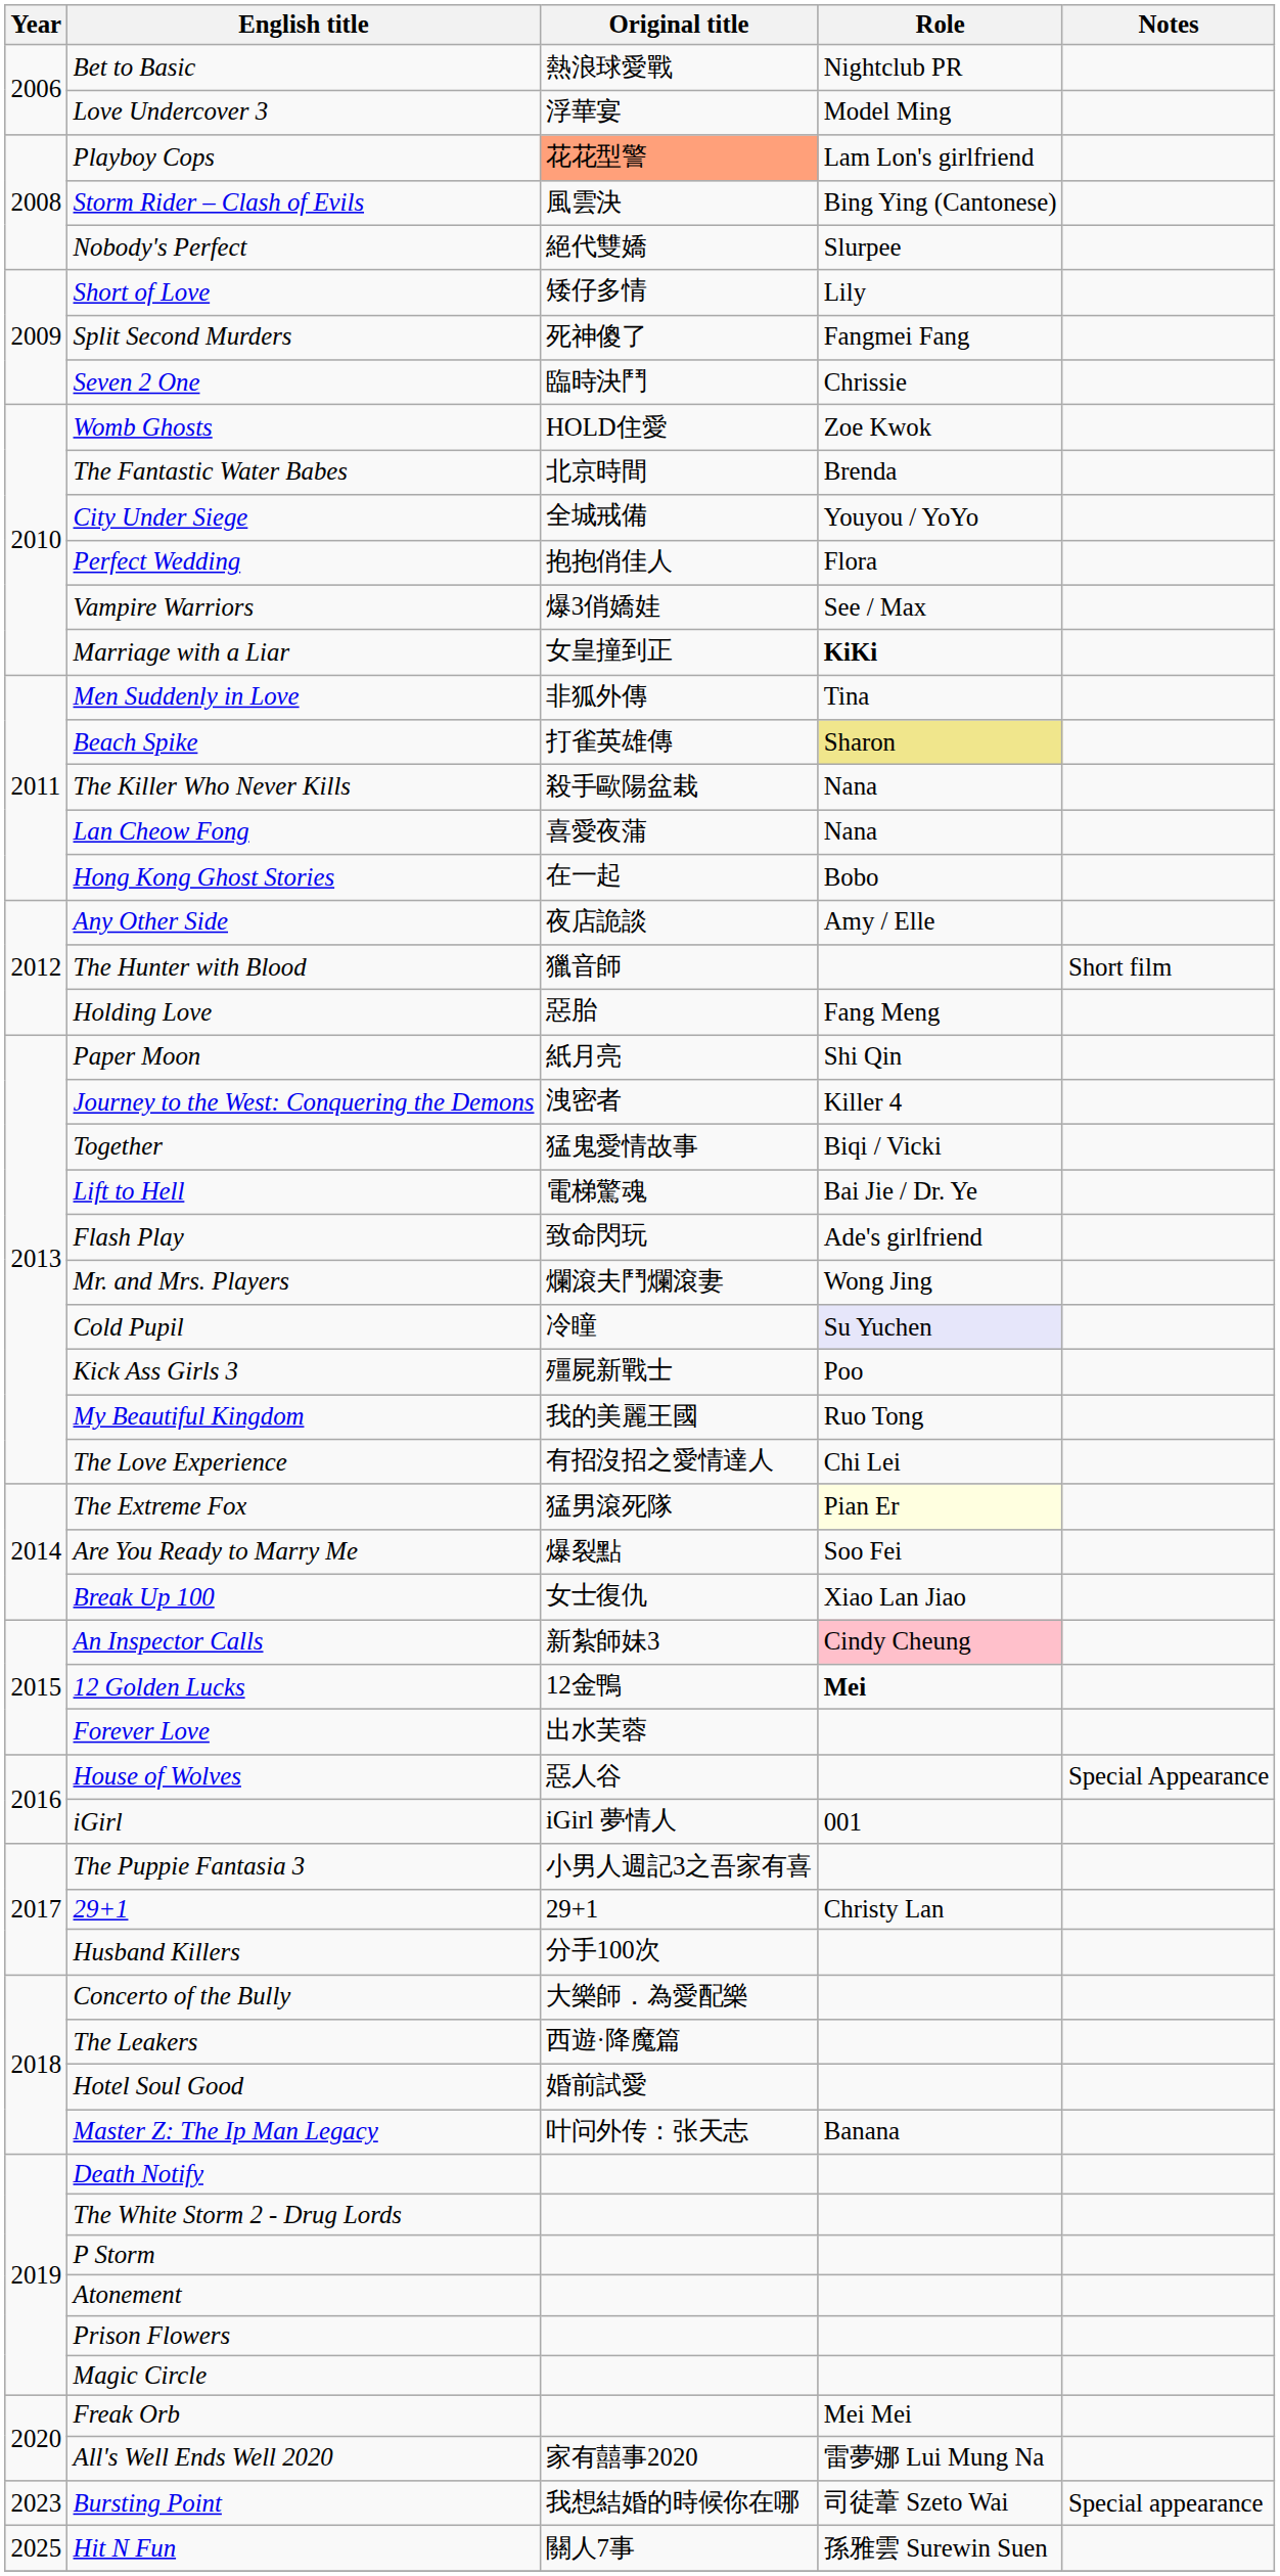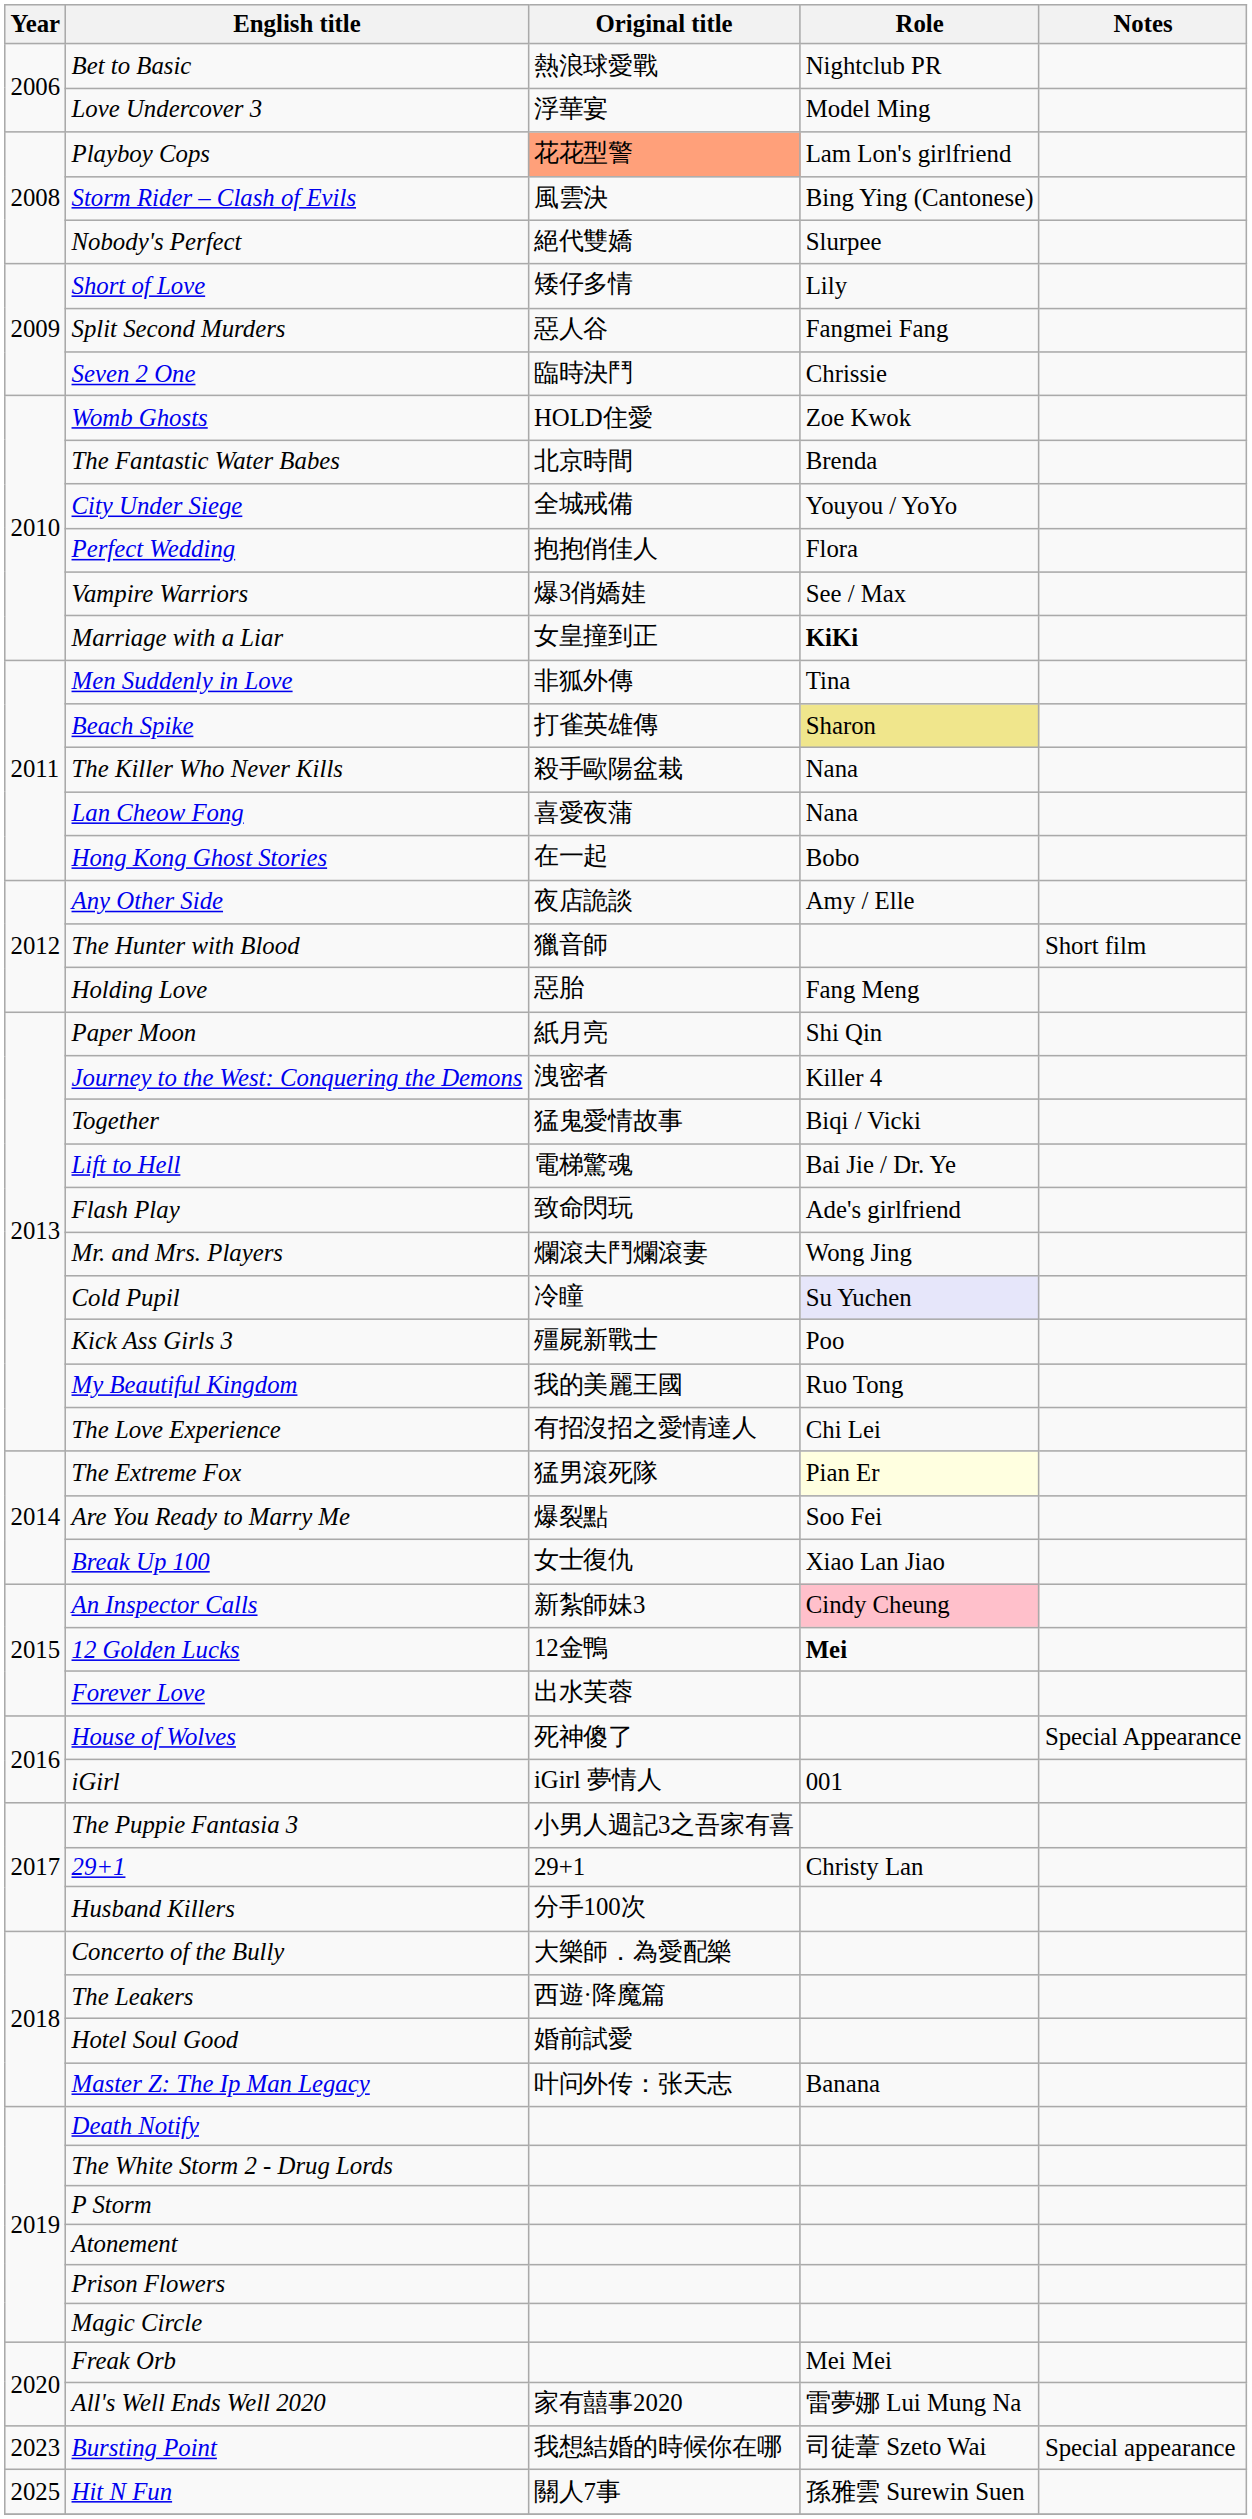 <table class="wikitable sortable">
 <tr>
 <th>Year</th>
 <th>English title</th>
 <th>Original title</th>
 <th>Role</th>
 <th>Notes</th>
 </tr>
 <tr>
 <td rowspan="2">2006</td>
 <td><em>Bet to Basic</em></td>
 <td>熱浪球愛戰</td>
 <td>Nightclub PR</td>
 <td></td>
 </tr>
 <tr>
 <td><em>Love Undercover 3</em></td>
 <td>浮華宴</td>
 <td>Model Ming</td>
 <td></td>
 </tr>
 <tr>
 <td rowspan="3">2008</td>
 <td><em>Playboy Cops</em></td>
 <td style="background: lightsalmon;">花花型警</td>
 <td>Lam Lon's girlfriend</td>
 <td></td>
 </tr>
 <tr>
 <td><em><a href='#'>Storm Rider – Clash of Evils</a></em></td>
 <td>風雲決</td>
 <td>Bing Ying (Cantonese)</td>
 <td></td>
 </tr>
 <tr>
 <td><em>Nobody's Perfect</em></td>
 <td>絕代雙嬌</td>
 <td>Slurpee</td>
 <td></td>
 </tr>
 <tr>
 <td rowspan="3">2009</td>
 <td><em><a href='#'>Short of Love</a></em></td>
 <td>矮仔多情</td>
 <td>Lily</td>
 <td></td>
 </tr>
 <tr>
 <td><em>Split Second Murders</em></td>
-<td>死神傻了</td>
+<td>惡人谷</td>
 <td>Fangmei Fang</td>
 <td></td>
 </tr>
 <tr>
 <td><em><a href='#'>Seven 2 One</a></em></td>
 <td>臨時決鬥</td>
 <td>Chrissie</td>
 <td></td>
 </tr>
 <tr>
 <td rowspan="6">2010</td>
 <td><em><a href='#'>Womb Ghosts</a></em></td>
 <td>HOLD住愛</td>
 <td>Zoe Kwok</td>
 <td></td>
 </tr>
 <tr>
 <td><em>The Fantastic Water Babes</em></td>
 <td>北京時間</td>
 <td>Brenda</td>
 <td></td>
 </tr>
 <tr>
 <td><em><a href='#'>City Under Siege</a></em></td>
 <td>全城戒備</td>
 <td>Youyou / YoYo</td>
 <td></td>
 </tr>
 <tr>
 <td><em><a href='#'>Perfect Wedding</a></em></td>
 <td>抱抱俏佳人</td>
 <td>Flora</td>
 <td></td>
 </tr>
 <tr>
 <td><em>Vampire Warriors</em></td>
 <td>爆3俏嬌娃</td>
 <td>See / Max</td>
 <td></td>
 </tr>
 <tr>
 <td><em>Marriage with a Liar</em></td>
 <td>女皇撞到正</td>
 <td><strong>KiKi</strong></td>
 <td></td>
 </tr>
 <tr>
 <td rowspan="5">2011</td>
 <td><em><a href='#'>Men Suddenly in Love</a></em></td>
 <td>非狐外傳</td>
 <td>Tina</td>
 <td></td>
 </tr>
 <tr>
 <td><em><a href='#'>Beach Spike</a></em></td>
 <td>打雀英雄傳</td>
 <td style="background: khaki;">Sharon</td>
 <td></td>
 </tr>
 <tr>
 <td><em>The Killer Who Never Kills</em></td>
 <td>殺手歐陽盆栽</td>
 <td>Nana</td>
 <td></td>
 </tr>
 <tr>
 <td><em><a href='#'>Lan Cheow Fong</a></em></td>
 <td>喜愛夜蒲</td>
 <td>Nana</td>
 <td></td>
 </tr>
 <tr>
 <td><em><a href='#'>Hong Kong Ghost Stories</a></em></td>
 <td>在一起</td>
 <td>Bobo</td>
 <td></td>
 </tr>
 <tr>
 <td rowspan="3">2012</td>
 <td><em><a href='#'>Any Other Side</a></em></td>
 <td>夜店詭談</td>
 <td>Amy / Elle</td>
 <td></td>
 </tr>
 <tr>
 <td><em>The Hunter with Blood</em></td>
 <td>獵音師</td>
 <td></td>
 <td>Short film</td>
 </tr>
 <tr>
 <td><em>Holding Love</em></td>
 <td>惡胎</td>
 <td>Fang Meng</td>
 <td></td>
 </tr>
 <tr>
 <td rowspan="10">2013</td>
 <td><em>Paper Moon</em></td>
 <td>紙月亮</td>
 <td>Shi Qin</td>
 <td></td>
 </tr>
 <tr>
 <td><em><a href='#'>Journey to the West: Conquering the Demons</a></em></td>
 <td>洩密者</td>
 <td>Killer 4</td>
 <td></td>
 </tr>
 <tr>
 <td><em>Together</em></td>
 <td>猛鬼愛情故事</td>
 <td>Biqi / Vicki</td>
 <td></td>
 </tr>
 <tr>
 <td><em><a href='#'>Lift to Hell</a></em></td>
 <td>電梯驚魂</td>
 <td>Bai Jie / Dr. Ye</td>
 <td></td>
 </tr>
 <tr>
 <td><em>Flash Play</em></td>
 <td>致命閃玩</td>
 <td>Ade's girlfriend</td>
 <td></td>
 </tr>
 <tr>
 <td><em>Mr. and Mrs. Players</em></td>
 <td>爛滾夫鬥爛滾妻</td>
 <td>Wong Jing</td>
 <td></td>
 </tr>
 <tr>
 <td><em>Cold Pupil</em></td>
 <td>冷瞳</td>
 <td style="background: lavender;">Su Yuchen</td>
 <td></td>
 </tr>
 <tr>
 <td><em>Kick Ass Girls 3</em></td>
 <td>殭屍新戰士</td>
 <td>Poo</td>
 <td></td>
 </tr>
 <tr>
 <td><em><a href='#'>My Beautiful Kingdom</a></em></td>
 <td>我的美麗王國</td>
 <td>Ruo Tong</td>
 <td></td>
 </tr>
 <tr>
 <td><em>The Love Experience</em></td>
 <td>有招沒招之愛情達人</td>
 <td>Chi Lei</td>
 <td></td>
 </tr>
 <tr>
 <td rowspan="3">2014</td>
 <td><em>The Extreme Fox</em></td>
 <td>猛男滾死隊</td>
 <td style="background: lightyellow;">Pian Er</td>
 <td></td>
 </tr>
 <tr>
 <td><em>Are You Ready to Marry Me</em></td>
 <td>爆裂點</td>
 <td>Soo Fei</td>
 <td></td>
 </tr>
 <tr>
 <td><em><a href='#'>Break Up 100</a></em></td>
 <td>女士復仇</td>
 <td>Xiao Lan Jiao</td>
 <td></td>
 </tr>
 <tr>
 <td rowspan="3">2015</td>
 <td><em><a href='#'>An Inspector Calls</a></em></td>
 <td>新紮師妹3</td>
 <td style="background: pink;">Cindy Cheung</td>
 <td></td>
 </tr>
 <tr>
 <td><em><a href='#'>12 Golden Lucks</a></em></td>
 <td>12金鴨</td>
 <td><strong>Mei</strong></td>
 <td></td>
 </tr>
 <tr>
 <td><em><a href='#'>Forever Love</a></em></td>
 <td>出水芙蓉</td>
 <td></td>
 <td></td>
 </tr>
 <tr>
 <td rowspan="2">2016</td>
 <td><em><a href='#'>House of Wolves</a></em></td>
-<td>惡人谷</td>
+<td>死神傻了</td>
 <td></td>
 <td>Special Appearance</td>
 </tr>
 <tr>
 <td><em>iGirl</em></td>
 <td>iGirl 夢情人</td>
 <td>001</td>
 <td></td>
 </tr>
 <tr>
 <td rowspan=3>2017</td>
 <td><em>The Puppie Fantasia 3</em></td>
 <td>小男人週記3之吾家有喜</td>
 <td></td>
 <td></td>
 </tr>
 <tr>
 <td><em><a href='#'>29+1</a></em></td>
 <td>29+1</td>
 <td>Christy Lan</td>
 <td></td>
 </tr>
 <tr>
 <td><em>Husband Killers</em></td>
 <td>分手100次</td>
 <td></td>
 <td></td>
 </tr>
 <tr>
 <td rowspan=4>2018</td>
 <td><em>Concerto of the Bully</em></td>
 <td>大樂師．為愛配樂</td>
 <td></td>
 <td></td>
 </tr>
 <tr>
 <td><em>The Leakers</em></td>
 <td>西遊·降魔篇</td>
 <td></td>
 <td></td>
 </tr>
 <tr>
 <td><em>Hotel Soul Good</em></td>
 <td>婚前試愛</td>
 <td></td>
 <td></td>
 </tr>
 <tr>
 <td><em><a href='#'>Master Z: The Ip Man Legacy</a></em></td>
 <td>叶问外传：张天志</td>
 <td>Banana</td>
 <td></td>
 </tr>
 <tr>
 <td rowspan=6>2019</td>
 <td><em><a href='#'>Death Notify</a></em></td>
 <td></td>
 <td></td>
 <td></td>
 </tr>
 <tr>
 <td><em>The White Storm 2 - Drug Lords</em></td>
 <td></td>
 <td></td>
 <td></td>
 </tr>
 <tr>
 <td><em>P Storm</em></td>
 <td></td>
 <td></td>
 <td></td>
 </tr>
 <tr>
 <td><em>Atonement</em></td>
 <td></td>
 <td></td>
 <td></td>
 </tr>
 <tr>
 <td><em>Prison Flowers</em></td>
 <td></td>
 <td></td>
 <td></td>
 </tr>
 <tr>
 <td><em>Magic Circle</em></td>
 <td></td>
 <td></td>
 <td></td>
 </tr>
 <tr>
 <td rowspan=2>2020</td>
 <td><em>Freak Orb</em></td>
 <td></td>
 <td>Mei Mei</td>
 <td></td>
 </tr>
 <tr>
 <td><em>All's Well Ends Well 2020</em></td>
 <td>家有囍事2020</td>
 <td>雷夢娜 Lui Mung Na</td>
 <td></td>
 </tr>
 <tr>
 <td rowspan=1>2023</td>
 <td><em><a href='#'>Bursting Point</a></em></td>
 <td>我想結婚的時候你在哪</td>
 <td>司徒葦 Szeto Wai</td>
 <td>Special appearance</td>
 </tr>
 <tr>
 <td rowspan=1>2025</td>
 <td><em><a href='#'>Hit N Fun</a></em></td>
 <td>關人7事</td>
 <td>孫雅雲 Surewin Suen</td>
 <td></td>
 </tr>
 <tr>
 </tr>
 </table>
